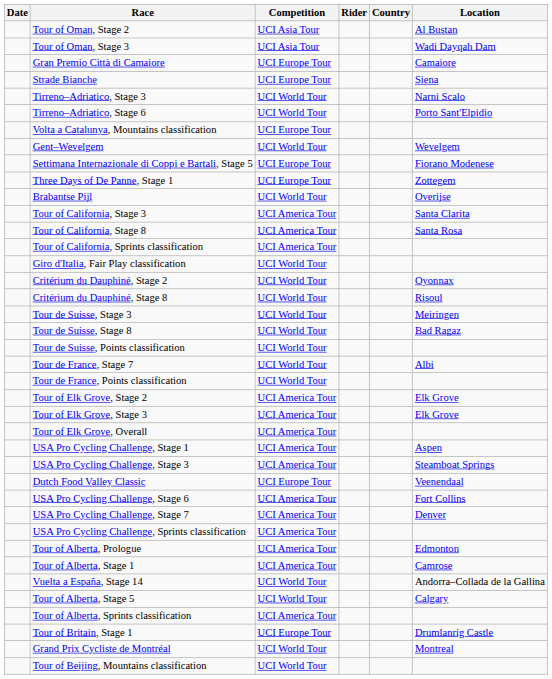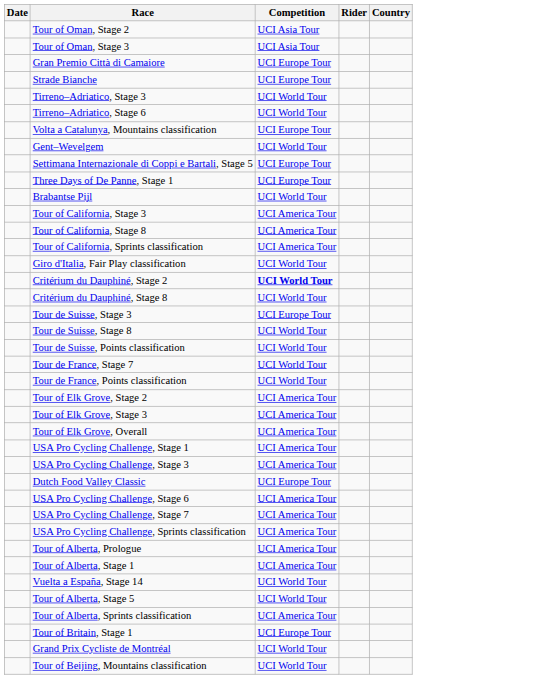 <table class="wikitable sortable">
 <tr>
 <th>Date</th>
 <th>Race</th>
 <th>Competition</th>
 <th>Rider</th>
 <th>Country</th>
-<th>Location</th>
 </tr>
 <tr>
 <td></td>
 <td><a href='#'>Tour of Oman</a>, Stage 2</td>
 <td><a href='#'>UCI Asia Tour</a></td>
 <td></td>
 <td></td>
-<td><a href='#'>Al Bustan</a></td>
 </tr>
 <tr>
 <td></td>
 <td><a href='#'>Tour of Oman</a>, Stage 3</td>
 <td><a href='#'>UCI Asia Tour</a></td>
 <td></td>
 <td></td>
-<td><a href='#'>Wadi Dayqah Dam</a></td>
 </tr>
 <tr>
 <td></td>
 <td><a href='#'>Gran Premio Città di Camaiore</a></td>
 <td><a href='#'>UCI Europe Tour</a></td>
 <td></td>
 <td></td>
-<td><a href='#'>Camaiore</a></td>
 </tr>
 <tr>
 <td></td>
 <td><a href='#'>Strade Bianche</a></td>
 <td><a href='#'>UCI Europe Tour</a></td>
 <td></td>
 <td></td>
-<td><a href='#'>Siena</a></td>
 </tr>
 <tr>
 <td></td>
 <td><a href='#'>Tirreno–Adriatico</a>, Stage 3</td>
 <td><a href='#'>UCI World Tour</a></td>
 <td></td>
 <td></td>
-<td><a href='#'>Narni Scalo</a></td>
 </tr>
 <tr>
 <td></td>
 <td><a href='#'>Tirreno–Adriatico</a>, Stage 6</td>
 <td><a href='#'>UCI World Tour</a></td>
 <td></td>
 <td></td>
-<td><a href='#'>Porto Sant'Elpidio</a></td>
 </tr>
 <tr>
 <td></td>
 <td><a href='#'>Volta a Catalunya</a>, Mountains classification</td>
 <td><a href='#'>UCI Europe Tour</a></td>
-<td></td>
 <td></td>
 <td></td>
 </tr>
 <tr>
 <td></td>
 <td><a href='#'>Gent–Wevelgem</a></td>
 <td><a href='#'>UCI World Tour</a></td>
 <td></td>
 <td></td>
-<td><a href='#'>Wevelgem</a></td>
 </tr>
 <tr>
 <td></td>
 <td><a href='#'>Settimana Internazionale di Coppi e Bartali</a>, Stage 5</td>
 <td><a href='#'>UCI Europe Tour</a></td>
 <td></td>
 <td></td>
-<td><a href='#'>Fiorano Modenese</a></td>
 </tr>
 <tr>
 <td></td>
 <td><a href='#'>Three Days of De Panne</a>, Stage 1</td>
 <td><a href='#'>UCI Europe Tour</a></td>
 <td></td>
 <td></td>
-<td><a href='#'>Zottegem</a></td>
 </tr>
 <tr>
 <td></td>
 <td><a href='#'>Brabantse Pijl</a></td>
 <td><a href='#'>UCI World Tour</a></td>
 <td></td>
 <td></td>
-<td><a href='#'>Overijse</a></td>
 </tr>
 <tr>
 <td></td>
 <td><a href='#'>Tour of California</a>, Stage 3</td>
 <td><a href='#'>UCI America Tour</a></td>
 <td></td>
 <td></td>
-<td><a href='#'>Santa Clarita</a></td>
 </tr>
 <tr>
 <td></td>
 <td><a href='#'>Tour of California</a>, Stage 8</td>
 <td><a href='#'>UCI America Tour</a></td>
 <td></td>
 <td></td>
-<td><a href='#'>Santa Rosa</a></td>
 </tr>
 <tr>
 <td></td>
 <td><a href='#'>Tour of California</a>, Sprints classification</td>
 <td><a href='#'>UCI America Tour</a></td>
-<td></td>
 <td></td>
 <td></td>
 </tr>
 <tr>
 <td></td>
 <td><a href='#'>Giro d'Italia</a>, Fair Play classification</td>
 <td><a href='#'>UCI World Tour</a></td>
 <td align="center"></td>
 <td></td>
-<td></td>
 </tr>
 <tr>
 <td></td>
 <td><a href='#'>Critérium du Dauphiné</a>, Stage 2</td>
-<td><a href='#'>UCI World Tour</a></td>
+<td><strong><a href='#'>UCI World Tour</a></strong></td>
 <td></td>
 <td></td>
-<td><a href='#'>Oyonnax</a></td>
 </tr>
 <tr>
 <td></td>
 <td><a href='#'>Critérium du Dauphiné</a>, Stage 8</td>
 <td><a href='#'>UCI World Tour</a></td>
 <td></td>
 <td></td>
-<td><a href='#'>Risoul</a></td>
 </tr>
 <tr>
 <td></td>
 <td><a href='#'>Tour de Suisse</a>, Stage 3</td>
-<td><a href='#'>UCI World Tour</a></td>
+<td><a href='#'>UCI Europe Tour</a></td>
 <td></td>
 <td></td>
-<td><a href='#'>Meiringen</a></td>
 </tr>
 <tr>
 <td></td>
 <td><a href='#'>Tour de Suisse</a>, Stage 8</td>
 <td><a href='#'>UCI World Tour</a></td>
 <td></td>
 <td></td>
-<td><a href='#'>Bad Ragaz</a></td>
 </tr>
 <tr>
 <td></td>
 <td><a href='#'>Tour de Suisse</a>, Points classification</td>
 <td><a href='#'>UCI World Tour</a></td>
-<td></td>
 <td></td>
 <td></td>
 </tr>
 <tr>
 <td></td>
 <td><a href='#'>Tour de France</a>, Stage 7</td>
 <td><a href='#'>UCI World Tour</a></td>
 <td></td>
 <td></td>
-<td><a href='#'>Albi</a></td>
 </tr>
 <tr>
 <td></td>
 <td><a href='#'>Tour de France</a>, Points classification</td>
 <td><a href='#'>UCI World Tour</a></td>
-<td></td>
 <td></td>
 <td></td>
 </tr>
 <tr>
 <td></td>
 <td><a href='#'>Tour of Elk Grove</a>, Stage 2</td>
 <td><a href='#'>UCI America Tour</a></td>
 <td></td>
 <td></td>
-<td><a href='#'>Elk Grove</a></td>
 </tr>
 <tr>
 <td></td>
 <td><a href='#'>Tour of Elk Grove</a>, Stage 3</td>
 <td><a href='#'>UCI America Tour</a></td>
 <td></td>
 <td></td>
-<td><a href='#'>Elk Grove</a></td>
 </tr>
 <tr>
 <td></td>
 <td><a href='#'>Tour of Elk Grove</a>, Overall</td>
 <td><a href='#'>UCI America Tour</a></td>
-<td></td>
 <td></td>
 <td></td>
 </tr>
 <tr>
 <td></td>
 <td><a href='#'>USA Pro Cycling Challenge</a>, Stage 1</td>
 <td><a href='#'>UCI America Tour</a></td>
 <td></td>
 <td></td>
-<td><a href='#'>Aspen</a></td>
 </tr>
 <tr>
 <td></td>
 <td><a href='#'>USA Pro Cycling Challenge</a>, Stage 3</td>
 <td><a href='#'>UCI America Tour</a></td>
 <td></td>
 <td></td>
-<td><a href='#'>Steamboat Springs</a></td>
 </tr>
 <tr>
 <td></td>
 <td><a href='#'>Dutch Food Valley Classic</a></td>
 <td><a href='#'>UCI Europe Tour</a></td>
 <td></td>
 <td></td>
-<td><a href='#'>Veenendaal</a></td>
 </tr>
 <tr>
 <td></td>
 <td><a href='#'>USA Pro Cycling Challenge</a>, Stage 6</td>
 <td><a href='#'>UCI America Tour</a></td>
 <td></td>
 <td></td>
-<td><a href='#'>Fort Collins</a></td>
 </tr>
 <tr>
 <td></td>
 <td><a href='#'>USA Pro Cycling Challenge</a>, Stage 7</td>
 <td><a href='#'>UCI America Tour</a></td>
 <td></td>
 <td></td>
-<td><a href='#'>Denver</a></td>
 </tr>
 <tr>
 <td></td>
 <td><a href='#'>USA Pro Cycling Challenge</a>, Sprints classification</td>
 <td><a href='#'>UCI America Tour</a></td>
-<td></td>
 <td></td>
 <td></td>
 </tr>
 <tr>
 <td></td>
 <td><a href='#'>Tour of Alberta</a>, Prologue</td>
 <td><a href='#'>UCI America Tour</a></td>
 <td></td>
 <td></td>
-<td><a href='#'>Edmonton</a></td>
 </tr>
 <tr>
 <td></td>
 <td><a href='#'>Tour of Alberta</a>, Stage 1</td>
 <td><a href='#'>UCI America Tour</a></td>
 <td></td>
 <td></td>
-<td><a href='#'>Camrose</a></td>
 </tr>
 <tr>
 <td></td>
 <td><a href='#'>Vuelta a España</a>, Stage 14</td>
 <td><a href='#'>UCI World Tour</a></td>
 <td></td>
 <td></td>
-<td>Andorra–Collada de la Gallina</td>
 </tr>
 <tr>
 <td></td>
 <td><a href='#'>Tour of Alberta</a>, Stage 5</td>
 <td><a href='#'>UCI World Tour</a></td>
 <td></td>
 <td></td>
-<td><a href='#'>Calgary</a></td>
 </tr>
 <tr>
 <td></td>
 <td><a href='#'>Tour of Alberta</a>, Sprints classification</td>
 <td><a href='#'>UCI America Tour</a></td>
-<td></td>
 <td></td>
 <td></td>
 </tr>
 <tr>
 <td></td>
 <td><a href='#'>Tour of Britain</a>, Stage 1</td>
 <td><a href='#'>UCI Europe Tour</a></td>
 <td></td>
 <td></td>
-<td><a href='#'>Drumlanrig Castle</a></td>
 </tr>
 <tr>
 <td></td>
 <td><a href='#'>Grand Prix Cycliste de Montréal</a></td>
 <td><a href='#'>UCI World Tour</a></td>
 <td></td>
 <td></td>
-<td><a href='#'>Montreal</a></td>
 </tr>
 <tr>
 <td></td>
 <td><a href='#'>Tour of Beijing</a>, Mountains classification</td>
 <td><a href='#'>UCI World Tour</a></td>
 <td></td>
 <td></td>
-<td></td>
 </tr>
 </table>
